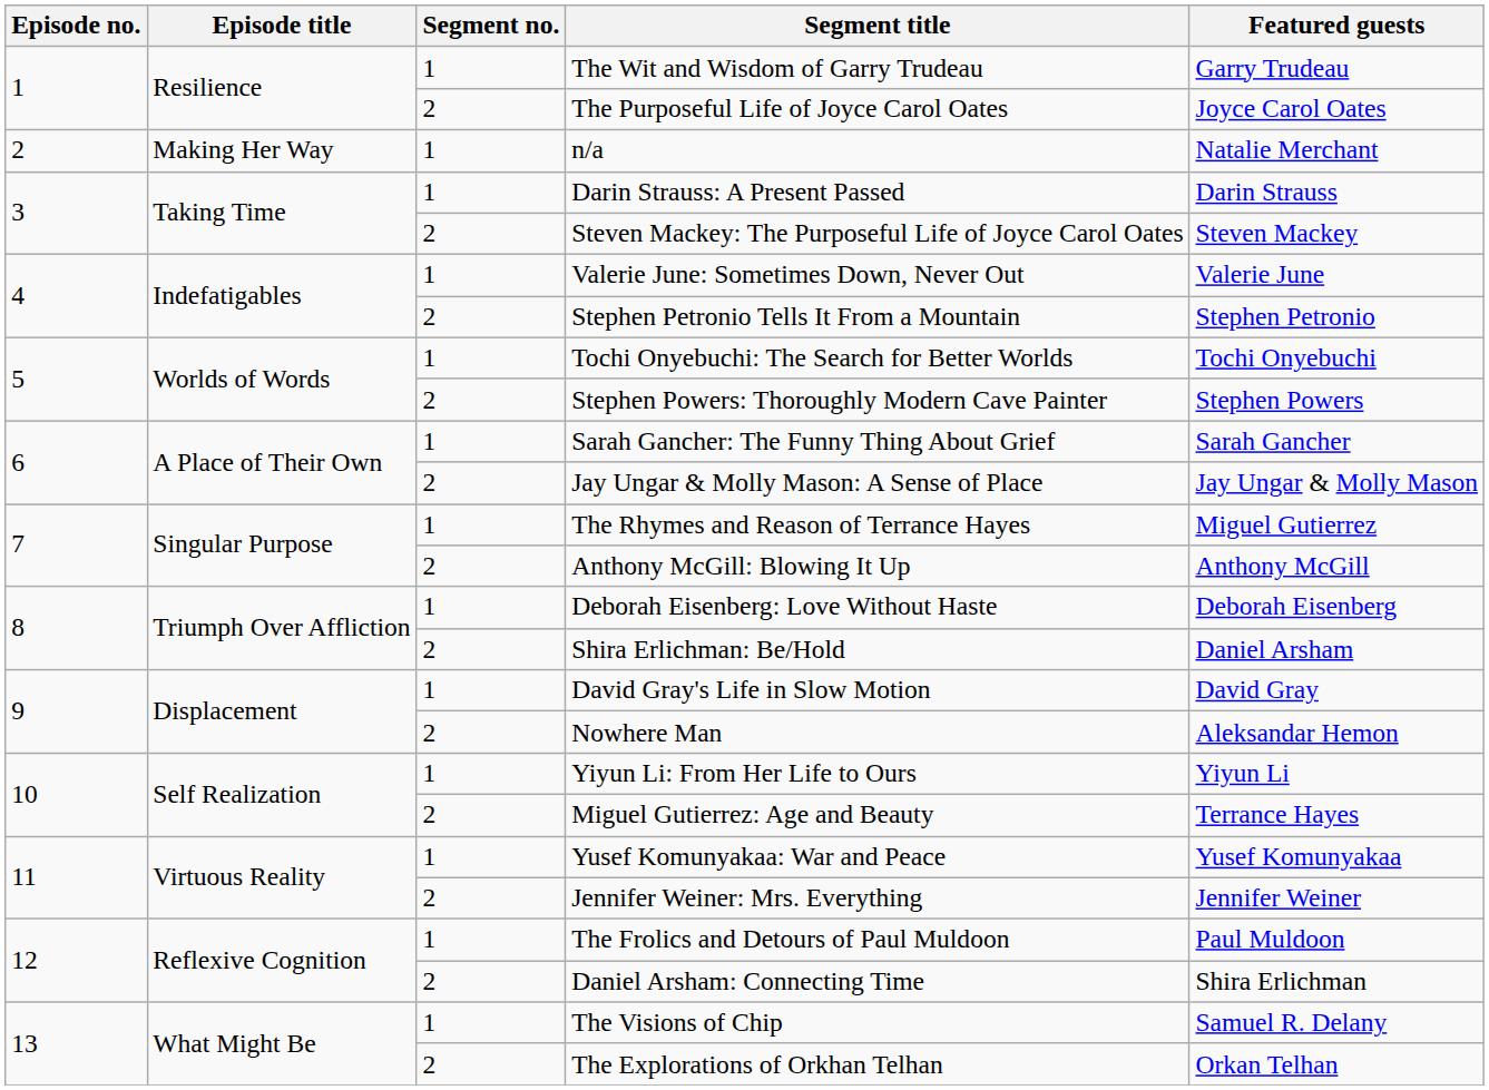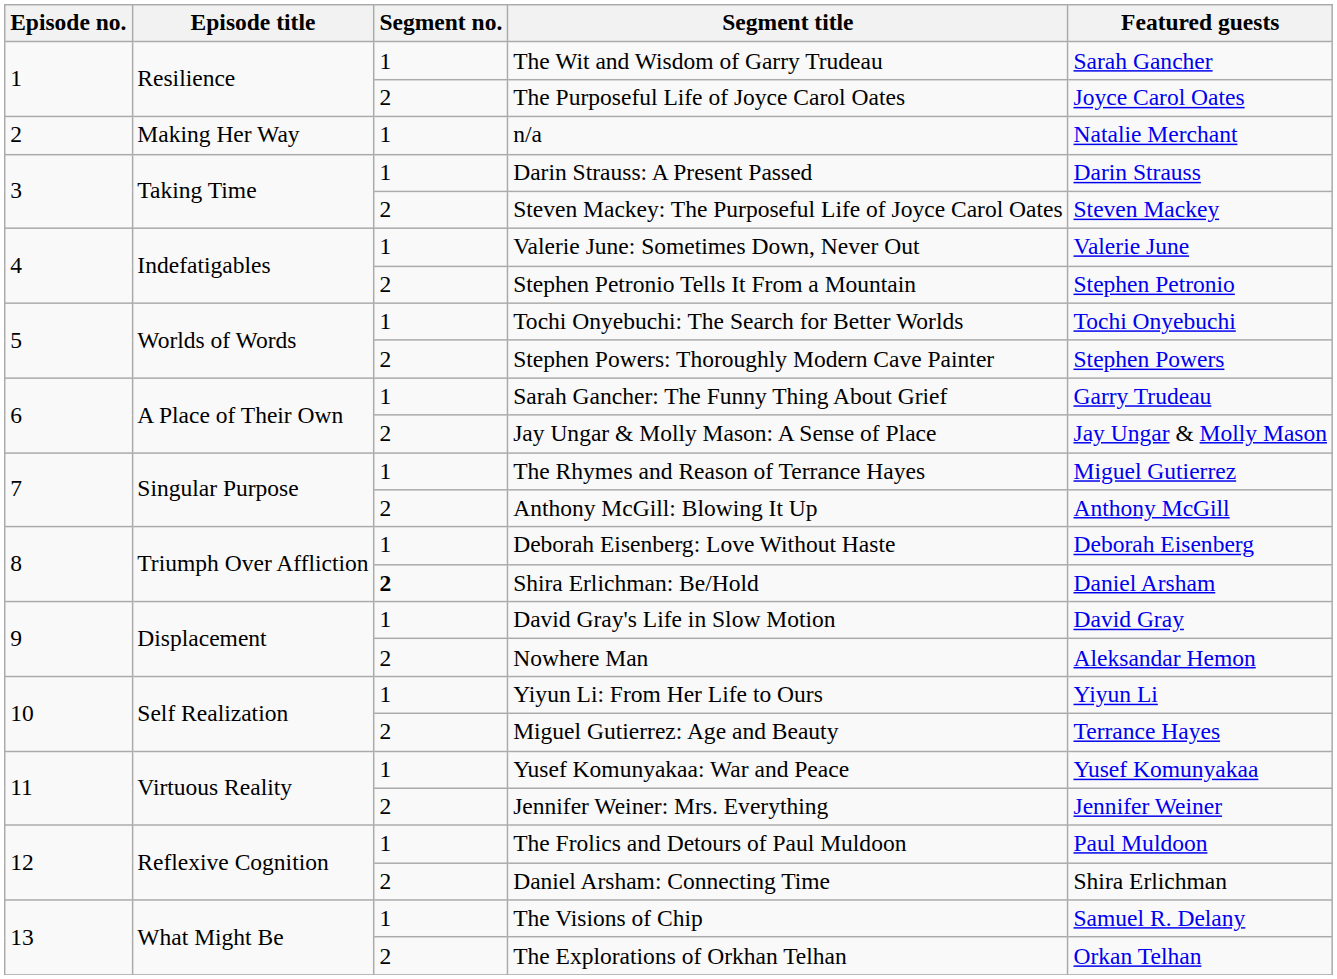 <table class="wikitable sortable">
 <tr>
 <th>Episode no.</th>
 <th>Episode title</th>
 <th>Segment no.</th>
 <th>Segment title</th>
 <th>Featured guests</th>
 </tr>
 <tr>
 <td rowspan="2">1</td>
 <td rowspan="2">Resilience</td>
 <td>1</td>
 <td>The Wit and Wisdom of Garry Trudeau</td>
-<td><a href='#'>Garry Trudeau</a></td>
+<td><a href='#'>Sarah Gancher</a></td>
 </tr>
 <tr>
 <td>2</td>
 <td>The Purposeful Life of Joyce Carol Oates</td>
 <td><a href='#'>Joyce Carol Oates</a></td>
 </tr>
 <tr>
 <td>2</td>
 <td>Making Her Way</td>
 <td>1</td>
 <td>n/a</td>
 <td><a href='#'>Natalie Merchant</a></td>
 </tr>
 <tr>
 <td rowspan="2">3</td>
 <td rowspan="2">Taking Time</td>
 <td>1</td>
 <td>Darin Strauss: A Present Passed</td>
 <td><a href='#'>Darin Strauss</a></td>
 </tr>
 <tr>
 <td>2</td>
 <td>Steven Mackey: The Purposeful Life of Joyce Carol Oates</td>
 <td><a href='#'>Steven Mackey</a></td>
 </tr>
 <tr>
 <td rowspan="2">4</td>
 <td rowspan="2">Indefatigables</td>
 <td>1</td>
 <td>Valerie June: Sometimes Down, Never Out</td>
 <td><a href='#'>Valerie June</a></td>
 </tr>
 <tr>
 <td>2</td>
 <td>Stephen Petronio Tells It From a Mountain</td>
 <td><a href='#'>Stephen Petronio</a></td>
 </tr>
 <tr>
 <td rowspan="2">5</td>
 <td rowspan="2">Worlds of Words</td>
 <td>1</td>
 <td>Tochi Onyebuchi: The Search for Better Worlds</td>
 <td><a href='#'>Tochi Onyebuchi</a></td>
 </tr>
 <tr>
 <td>2</td>
 <td>Stephen Powers: Thoroughly Modern Cave Painter</td>
 <td><a href='#'>Stephen Powers</a></td>
 </tr>
 <tr>
 <td rowspan="2">6</td>
 <td rowspan="2">A Place of Their Own</td>
 <td>1</td>
 <td>Sarah Gancher: The Funny Thing About Grief</td>
-<td><a href='#'>Sarah Gancher</a></td>
+<td><a href='#'>Garry Trudeau</a></td>
 </tr>
 <tr>
 <td>2</td>
 <td>Jay Ungar & Molly Mason: A Sense of Place</td>
 <td><a href='#'>Jay Ungar</a> & <a href='#'>Molly Mason</a></td>
 </tr>
 <tr>
 <td rowspan="2">7</td>
 <td rowspan="2">Singular Purpose</td>
 <td>1</td>
 <td>The Rhymes and Reason of Terrance Hayes</td>
 <td><a href='#'>Miguel Gutierrez</a></td>
 </tr>
 <tr>
 <td>2</td>
 <td>Anthony McGill: Blowing It Up</td>
 <td><a href='#'>Anthony McGill</a></td>
 </tr>
 <tr>
 <td rowspan="2">8</td>
 <td rowspan="2">Triumph Over Affliction</td>
 <td>1</td>
 <td>Deborah Eisenberg: Love Without Haste</td>
 <td><a href='#'>Deborah Eisenberg</a></td>
 </tr>
 <tr>
-<td>2</td>
+<td><strong>2</strong></td>
 <td>Shira Erlichman: Be/Hold</td>
 <td><a href='#'>Daniel Arsham</a></td>
 </tr>
 <tr>
 <td rowspan="2">9</td>
 <td rowspan="2">Displacement</td>
 <td>1</td>
 <td>David Gray's Life in Slow Motion</td>
 <td><a href='#'>David Gray</a></td>
 </tr>
 <tr>
 <td>2</td>
 <td>Nowhere Man</td>
 <td><a href='#'>Aleksandar Hemon</a></td>
 </tr>
 <tr>
 <td rowspan="2">10</td>
 <td rowspan="2">Self Realization</td>
 <td>1</td>
 <td>Yiyun Li: From Her Life to Ours</td>
 <td><a href='#'>Yiyun Li</a></td>
 </tr>
 <tr>
 <td>2</td>
 <td>Miguel Gutierrez: Age and Beauty</td>
 <td><a href='#'>Terrance Hayes</a></td>
 </tr>
 <tr>
 <td rowspan="2">11</td>
 <td rowspan="2">Virtuous Reality</td>
 <td>1</td>
 <td>Yusef Komunyakaa: War and Peace</td>
 <td><a href='#'>Yusef Komunyakaa</a></td>
 </tr>
 <tr>
 <td>2</td>
 <td>Jennifer Weiner: Mrs. Everything</td>
 <td><a href='#'>Jennifer Weiner</a></td>
 </tr>
 <tr>
 <td rowspan="2">12</td>
 <td rowspan="2">Reflexive Cognition</td>
 <td>1</td>
 <td>The Frolics and Detours of Paul Muldoon</td>
 <td><a href='#'>Paul Muldoon</a></td>
 </tr>
 <tr>
 <td>2</td>
 <td>Daniel Arsham: Connecting Time</td>
 <td>Shira Erlichman</td>
 </tr>
 <tr>
 <td rowspan="2">13</td>
 <td rowspan="2">What Might Be</td>
 <td>1</td>
 <td>The Visions of Chip</td>
 <td><a href='#'>Samuel R. Delany</a></td>
 </tr>
 <tr>
 <td>2</td>
 <td>The Explorations of Orkhan Telhan</td>
 <td><a href='#'>Orkan Telhan</a></td>
 </tr>
 </table>
